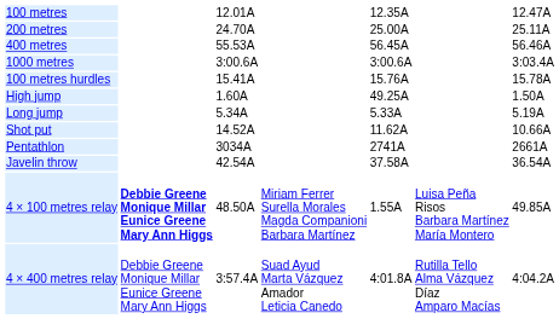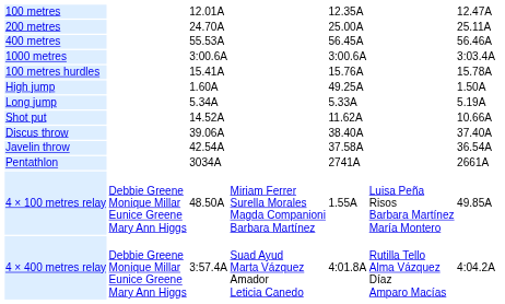 <table>
 <tr>
 <td bgcolor = DDEEFF><a href='#'>100 metres</a></td>
 <td></td>
 <td>12.01A</td>
 <td></td>
 <td>12.35A</td>
 <td></td>
 <td>12.47A</td>
 </tr>
 <tr>
 <td bgcolor = DDEEFF><a href='#'>200 metres</a></td>
 <td></td>
 <td>24.70A</td>
 <td></td>
 <td>25.00A</td>
 <td></td>
 <td>25.11A</td>
 </tr>
 <tr>
 <td bgcolor = DDEEFF><a href='#'>400 metres</a></td>
 <td></td>
 <td>55.53A</td>
 <td></td>
 <td>56.45A</td>
 <td></td>
 <td>56.46A</td>
 </tr>
 <tr>
 <td bgcolor = DDEEFF><a href='#'>1000 metres</a></td>
 <td></td>
 <td>3:00.6A</td>
 <td></td>
 <td>3:00.6A</td>
 <td></td>
 <td>3:03.4A</td>
 </tr>
 <tr>
 <td bgcolor = DDEEFF><a href='#'>100 metres hurdles</a></td>
 <td></td>
 <td>15.41A</td>
 <td></td>
 <td>15.76A</td>
 <td></td>
 <td>15.78A</td>
 </tr>
 <tr>
 <td bgcolor = DDEEFF><a href='#'>High jump</a></td>
 <td></td>
 <td>1.60A</td>
 <td></td>
 <td>49.25A</td>
 <td></td>
 <td>1.50A</td>
 </tr>
 <tr>
 <td bgcolor = DDEEFF><a href='#'>Long jump</a></td>
 <td></td>
 <td>5.34A</td>
 <td></td>
 <td>5.33A</td>
 <td></td>
 <td>5.19A</td>
 </tr>
 <tr>
 <td bgcolor = DDEEFF><a href='#'>Shot put</a></td>
 <td></td>
 <td>14.52A</td>
 <td></td>
 <td>11.62A</td>
 <td></td>
 <td>10.66A</td>
 </tr>
 <tr>
-<td bgcolor = DDEEFF><a href='#'>Pentathlon</a></td>
+<td bgcolor = DDEEFF><a href='#'>Discus throw</a></td>
 <td></td>
-<td>3034A</td>
+<td>39.06A</td>
 <td></td>
-<td>2741A</td>
+<td>38.40A</td>
 <td></td>
-<td>2661A</td>
+<td>37.40A</td>
 </tr>
 <tr>
 <td bgcolor = DDEEFF><a href='#'>Javelin throw</a></td>
 <td></td>
 <td>42.54A</td>
 <td></td>
 <td>37.58A</td>
 <td></td>
 <td>36.54A</td>
 </tr>
 <tr>
+<td bgcolor = DDEEFF><a href='#'>Pentathlon</a></td>
+<td></td>
+<td>3034A</td>
+<td></td>
+<td>2741A</td>
+<td></td>
+<td>2661A</td>
+</tr>
+<tr>
 <td bgcolor = DDEEFF><a href='#'>4 × 100 metres relay</a></td>
-<td><strong> <br> <a href='#'>Debbie Greene</a> <br> <a href='#'>Monique Millar</a> <br> <a href='#'>Eunice Greene</a> <br> <a href='#'>Mary Ann Higgs</a></strong></td>
+<td> <br> <a href='#'>Debbie Greene</a> <br> <a href='#'>Monique Millar</a> <br> <a href='#'>Eunice Greene</a> <br> <a href='#'>Mary Ann Higgs</a></td>
 <td>48.50A</td>
 <td> <br> <a href='#'>Miriam Ferrer</a> <br> <a href='#'>Surella Morales</a> <br> <a href='#'>Magda Companioni</a> <br> <a href='#'>Barbara Martínez</a></td>
 <td>1.55A</td>
 <td> <br> <a href='#'>Luisa Peña</a> <br> Risos <br> <a href='#'>Barbara Martínez</a> <br> <a href='#'>María Montero</a></td>
 <td>49.85A</td>
 </tr>
 <tr>
 <td bgcolor = DDEEFF><a href='#'>4 × 400 metres relay</a></td>
 <td> <br> <a href='#'>Debbie Greene</a> <br> <a href='#'>Monique Millar</a> <br> <a href='#'>Eunice Greene</a> <br> <a href='#'>Mary Ann Higgs</a></td>
 <td>3:57.4A</td>
 <td> <br> <a href='#'>Suad Ayud</a> <br> <a href='#'>Marta Vázquez</a> <br> Amador <br> <a href='#'>Leticia Canedo</a></td>
 <td>4:01.8A</td>
 <td> <br> <a href='#'>Rutilla Tello</a> <br> <a href='#'>Alma Vázquez</a> <br> Díaz <br> <a href='#'>Amparo Macías</a></td>
 <td>4:04.2A</td>
 </tr>
 </table>
